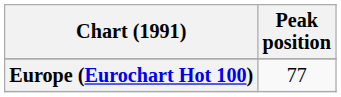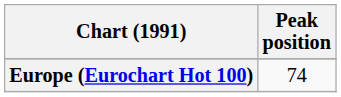 <table class="wikitable sortable plainrowheaders" style="text-align:center">
 <tr>
 <th>Chart (1991)</th>
 <th>Peak<br>position</th>
 </tr>
 <tr>
 </tr>
 <tr>
 </tr>
 <tr>
 <th scope="row">Europe (<a href='#'>Eurochart Hot 100</a>)</th>
-<td>77</td>
+<td>74</td>
 </tr>
 <tr>
 </tr>
 <tr>
 </tr>
 <tr>
 </tr>
 <tr>
 </tr>
 </table>
